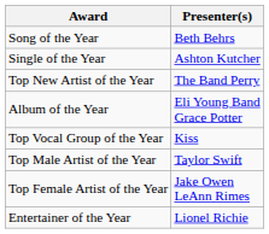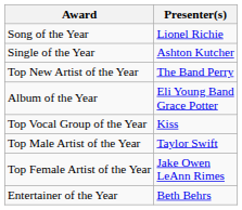 <table class="wikitable">
 <tr>
 <th>Award</th>
 <th>Presenter(s)</th>
 </tr>
 <tr>
 <td>Song of the Year</td>
-<td><a href='#'>Beth Behrs</a></td>
+<td><a href='#'>Lionel Richie</a></td>
 </tr>
 <tr>
 <td>Single of the Year</td>
 <td><a href='#'>Ashton Kutcher</a></td>
 </tr>
 <tr>
 <td>Top New Artist of the Year</td>
 <td><a href='#'>The Band Perry</a></td>
 </tr>
 <tr>
 <td>Album of the Year</td>
 <td><a href='#'>Eli Young Band</a><br><a href='#'>Grace Potter</a></td>
 </tr>
 <tr>
 <td>Top Vocal Group of the Year</td>
 <td><a href='#'>Kiss</a></td>
 </tr>
 <tr>
 <td>Top Male Artist of the Year</td>
 <td><a href='#'>Taylor Swift</a></td>
 </tr>
 <tr>
 <td>Top Female Artist of the Year</td>
 <td><a href='#'>Jake Owen</a><br><a href='#'>LeAnn Rimes</a></td>
 </tr>
 <tr>
 <td>Entertainer of the Year</td>
-<td><a href='#'>Lionel Richie</a></td>
+<td><a href='#'>Beth Behrs</a></td>
 </tr>
 </table>
